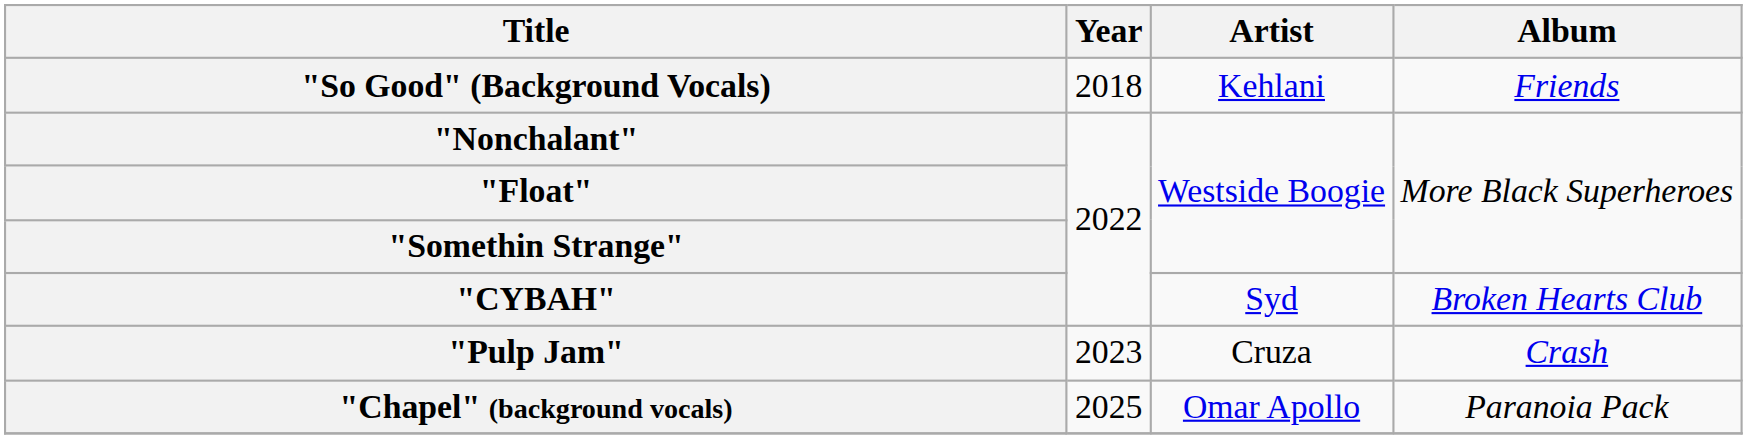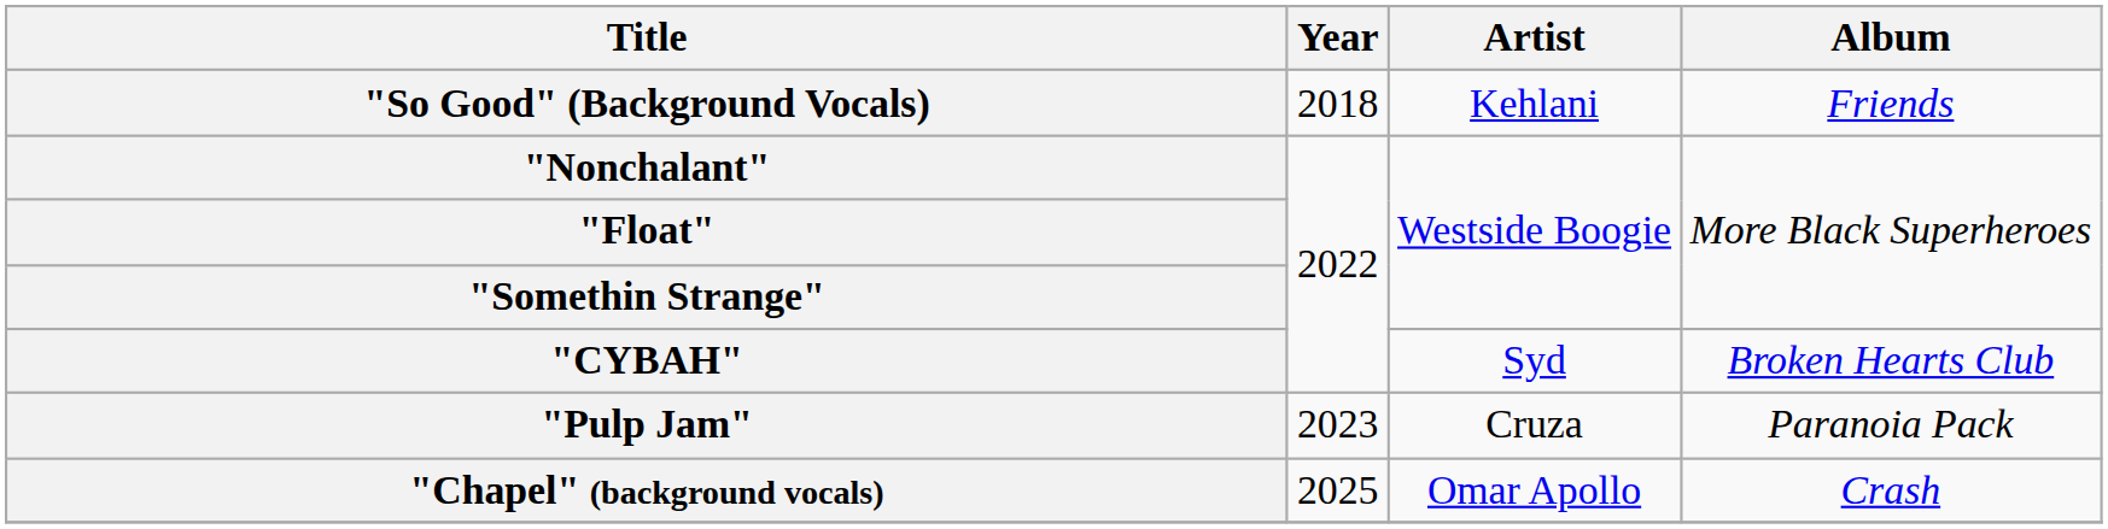 <table class="wikitable plainrowheaders" style="text-align:center;">
 <tr>
 <th scope="col" style="width:31em;">Title</th>
 <th scope="col">Year</th>
 <th scope="col">Artist</th>
 <th scope="col">Album</th>
 </tr>
 <tr>
 <th scope="row">"So Good" (Background Vocals)</th>
 <td>2018</td>
 <td><a href='#'>Kehlani</a></td>
 <td><em><a href='#'>Friends</a></em></td>
 </tr>
 <tr>
 <th scope="row">"Nonchalant"</th>
 <td rowspan="4">2022</td>
 <td rowspan="3"><a href='#'>Westside Boogie</a></td>
 <td rowspan="3"><em>More Black Superheroes</em></td>
 </tr>
 <tr>
 <th scope="row">"Float"</th>
 </tr>
 <tr>
 <th scope="row">"Somethin Strange" </th>
 </tr>
 <tr>
 <th scope="row">"CYBAH" </th>
 <td><a href='#'>Syd</a></td>
 <td><em><a href='#'>Broken Hearts Club</a></em></td>
 </tr>
 <tr>
 <th scope="row">"Pulp Jam"</th>
 <td>2023</td>
 <td>Cruza</td>
-<td><em><a href='#'>Crash</a></em></td>
+<td><em>Paranoia Pack</em></td>
 </tr>
 <tr>
 <th scope="row">"Chapel" <small>(background vocals)</small></th>
 <td>2025</td>
 <td><a href='#'>Omar Apollo</a></td>
-<td><em>Paranoia Pack</em></td>
+<td><em><a href='#'>Crash</a></em></td>
 </tr>
 <tr>
 </tr>
 </table>
